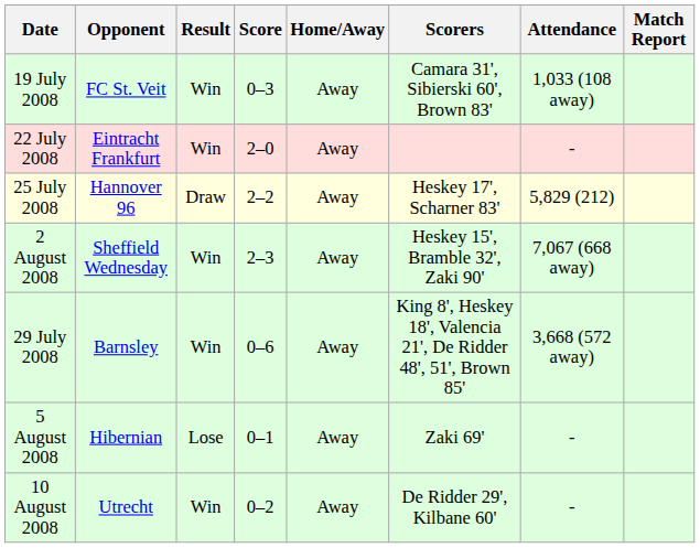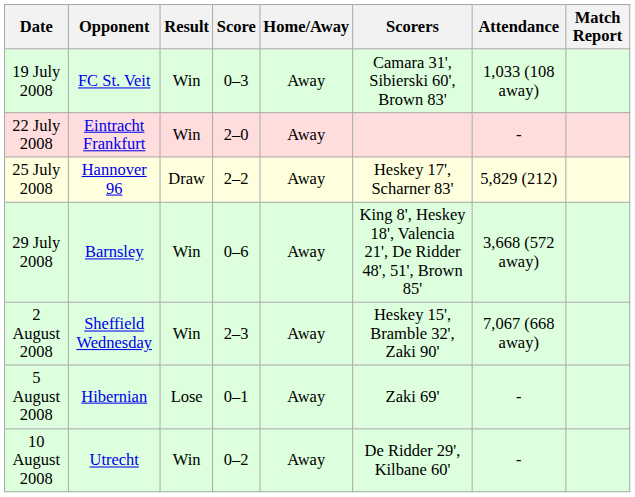 <table class="wikitable" style="text-align:center">
 <tr>
 <th>Date</th>
 <th>Opponent</th>
 <th>Result</th>
 <th>Score</th>
 <th>Home/Away</th>
 <th>Scorers</th>
 <th>Attendance</th>
 <th>Match Report</th>
 </tr>
 <tr bgcolor="#ddffdd">
 <td>19 July 2008</td>
 <td><a href='#'>FC St. Veit</a></td>
 <td>Win</td>
 <td>0–3</td>
 <td>Away</td>
 <td>Camara 31', Sibierski 60', Brown 83'</td>
 <td>1,033 (108 away)</td>
 <td></td>
 </tr>
 <tr bgcolor="#ffdddd">
 <td>22 July 2008</td>
 <td><a href='#'>Eintracht Frankfurt</a></td>
 <td>Win</td>
 <td>2–0</td>
 <td>Away</td>
 <td></td>
 <td>-</td>
 <td></td>
 </tr>
 <tr bgcolor="#ffffdd">
 <td>25 July 2008</td>
 <td><a href='#'>Hannover 96</a></td>
 <td>Draw</td>
 <td>2–2</td>
 <td>Away</td>
 <td>Heskey 17', Scharner 83'</td>
 <td>5,829 (212)</td>
 <td></td>
 </tr>
 <tr bgcolor="#ddffdd">
+<td>29 July 2008</td>
+<td><a href='#'>Barnsley</a></td>
+<td>Win</td>
+<td>0–6</td>
+<td>Away</td>
+<td>King 8', Heskey 18', Valencia 21', De Ridder 48', 51', Brown 85'</td>
+<td>3,668 (572 away)</td>
+<td></td>
+</tr>
+<tr bgcolor="#ddffdd">
 <td>2 August 2008</td>
 <td><a href='#'>Sheffield Wednesday</a></td>
 <td>Win</td>
 <td>2–3</td>
 <td>Away</td>
 <td>Heskey 15', Bramble 32', Zaki 90'</td>
 <td>7,067 (668 away)</td>
-<td></td>
-</tr>
-<tr bgcolor="#ddffdd">
-<td>29 July 2008</td>
-<td><a href='#'>Barnsley</a></td>
-<td>Win</td>
-<td>0–6</td>
-<td>Away</td>
-<td>King 8', Heskey 18', Valencia 21', De Ridder 48', 51', Brown 85'</td>
-<td>3,668 (572 away)</td>
 <td></td>
 </tr>
 <tr bgcolor="#ddffdd">
 <td>5 August 2008</td>
 <td><a href='#'>Hibernian</a></td>
 <td>Lose</td>
 <td>0–1</td>
 <td>Away</td>
 <td>Zaki 69'</td>
 <td>-</td>
 <td></td>
 </tr>
 <tr bgcolor="#ddffdd">
 <td>10 August 2008</td>
 <td><a href='#'>Utrecht</a></td>
 <td>Win</td>
 <td>0–2</td>
 <td>Away</td>
 <td>De Ridder 29', Kilbane 60'</td>
 <td>-</td>
 <td></td>
 </tr>
 </table>
